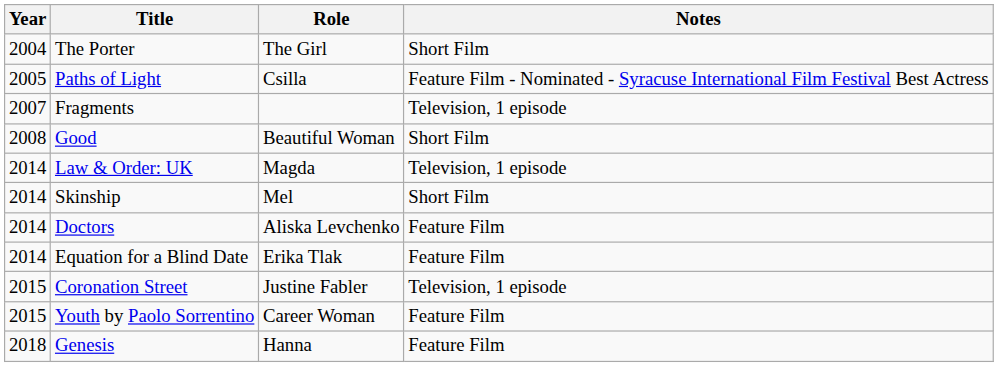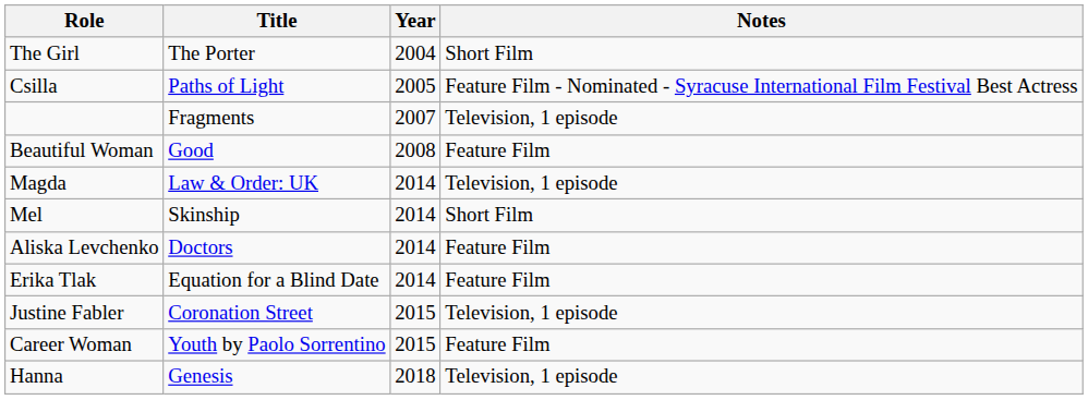 <table class="wikitable sortable">
 <tr>
+<th>Role</th>
+<th>Title</th>
 <th>Year</th>
-<th>Title</th>
-<th>Role</th>
 <th class="unsortable">Notes</th>
 </tr>
 <tr>
+<td>The Girl</td>
+<td>The Porter</td>
 <td>2004</td>
-<td>The Porter</td>
-<td>The Girl</td>
 <td>Short Film</td>
 </tr>
 <tr>
+<td>Csilla</td>
+<td><a href='#'>Paths of Light</a></td>
 <td>2005</td>
-<td><a href='#'>Paths of Light</a></td>
-<td>Csilla</td>
 <td>Feature Film - Nominated - <a href='#'>Syracuse International Film Festival</a> Best Actress</td>
 </tr>
 <tr>
+<td></td>
+<td>Fragments</td>
 <td>2007</td>
-<td>Fragments</td>
-<td></td>
 <td>Television, 1 episode</td>
 </tr>
 <tr>
+<td>Beautiful Woman</td>
+<td><a href='#'>Good</a></td>
 <td>2008</td>
-<td><a href='#'>Good</a></td>
-<td>Beautiful Woman</td>
+<td>Feature Film</td>
+</tr>
+<tr>
+<td>Magda</td>
+<td><a href='#'>Law & Order: UK</a></td>
+<td>2014</td>
+<td>Television, 1 episode</td>
+</tr>
+<tr>
+<td>Mel</td>
+<td>Skinship</td>
+<td>2014</td>
 <td>Short Film</td>
 </tr>
 <tr>
+<td>Aliska Levchenko</td>
+<td><a href='#'>Doctors</a></td>
 <td>2014</td>
-<td><a href='#'>Law & Order: UK</a></td>
-<td>Magda</td>
+<td>Feature Film</td>
+</tr>
+<tr>
+<td>Erika Tlak</td>
+<td>Equation for a Blind Date</td>
+<td>2014</td>
+<td>Feature Film</td>
+</tr>
+<tr>
+<td>Justine Fabler</td>
+<td><a href='#'>Coronation Street</a></td>
+<td>2015</td>
 <td>Television, 1 episode</td>
 </tr>
 <tr>
-<td>2014</td>
-<td>Skinship</td>
-<td>Mel</td>
-<td>Short Film</td>
-</tr>
-<tr>
-<td>2014</td>
-<td><a href='#'>Doctors</a></td>
-<td>Aliska Levchenko</td>
+<td>Career Woman</td>
+<td><a href='#'>Youth</a> by <a href='#'>Paolo Sorrentino</a></td>
+<td>2015</td>
 <td>Feature Film</td>
 </tr>
 <tr>
-<td>2014</td>
-<td>Equation for a Blind Date</td>
-<td>Erika Tlak</td>
-<td>Feature Film</td>
-</tr>
-<tr>
-<td>2015</td>
-<td><a href='#'>Coronation Street</a></td>
-<td>Justine Fabler</td>
+<td>Hanna</td>
+<td><a href='#'>Genesis</a></td>
+<td>2018</td>
 <td>Television, 1 episode</td>
 </tr>
-<tr>
-<td>2015</td>
-<td><a href='#'>Youth</a> by <a href='#'>Paolo Sorrentino</a></td>
-<td>Career Woman</td>
-<td>Feature Film</td>
-</tr>
-<tr>
-<td>2018</td>
-<td><a href='#'>Genesis</a></td>
-<td>Hanna</td>
-<td>Feature Film</td>
-</tr>
 </table>
